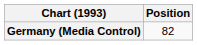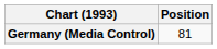 <table class="wikitable plainrowheaders" style="text-align:center">
 <tr>
 <th scope="col">Chart (1993)</th>
 <th scope="col">Position</th>
 </tr>
 <tr>
 <th scope="row">Germany (Media Control)</th>
-<td>82</td>
+<td>81</td>
 </tr>
 </table>
